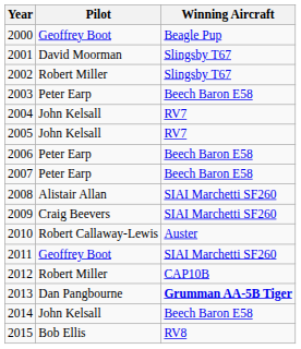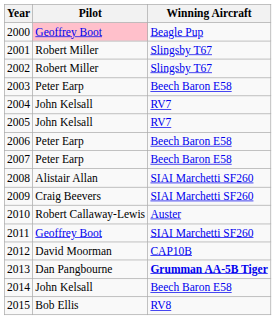 <table class="wikitable">
 <tr>
 <th>Year</th>
 <th>Pilot</th>
 <th>Winning Aircraft</th>
 </tr>
 <tr>
 <td>2000</td>
-<td><a href='#'>Geoffrey Boot</a></td>
+<td style="background: pink;"><a href='#'>Geoffrey Boot</a></td>
 <td><a href='#'>Beagle Pup</a></td>
 </tr>
 <tr>
 <td>2001</td>
-<td>David Moorman</td>
+<td>Robert Miller</td>
 <td><a href='#'>Slingsby T67</a></td>
 </tr>
 <tr>
 <td>2002</td>
 <td>Robert Miller</td>
 <td><a href='#'>Slingsby T67</a></td>
 </tr>
 <tr>
 <td>2003</td>
 <td>Peter Earp</td>
 <td><a href='#'>Beech Baron E58</a></td>
 </tr>
 <tr>
 <td>2004</td>
 <td>John Kelsall</td>
 <td><a href='#'>RV7</a></td>
 </tr>
 <tr>
 <td>2005</td>
 <td>John Kelsall</td>
 <td><a href='#'>RV7</a></td>
 </tr>
 <tr>
 <td>2006</td>
 <td>Peter Earp</td>
 <td><a href='#'>Beech Baron E58</a></td>
 </tr>
 <tr>
 <td>2007</td>
 <td>Peter Earp</td>
 <td><a href='#'>Beech Baron E58</a></td>
 </tr>
 <tr>
 <td>2008</td>
 <td>Alistair Allan</td>
 <td><a href='#'>SIAI Marchetti SF260</a></td>
 </tr>
 <tr>
 <td>2009</td>
 <td>Craig Beevers</td>
 <td><a href='#'>SIAI Marchetti SF260</a></td>
 </tr>
 <tr>
 <td>2010</td>
 <td>Robert Callaway-Lewis</td>
 <td><a href='#'>Auster</a></td>
 </tr>
 <tr>
 <td>2011</td>
 <td><a href='#'>Geoffrey Boot</a></td>
 <td><a href='#'>SIAI Marchetti SF260</a></td>
 </tr>
 <tr>
 <td>2012</td>
-<td>Robert Miller</td>
+<td>David Moorman</td>
 <td><a href='#'>CAP10B</a></td>
 </tr>
 <tr>
 <td>2013</td>
 <td>Dan Pangbourne</td>
 <td><strong><a href='#'>Grumman AA-5B Tiger</a></strong></td>
 </tr>
 <tr>
 <td>2014</td>
 <td>John Kelsall</td>
 <td><a href='#'>Beech Baron E58</a></td>
 </tr>
 <tr>
 <td>2015</td>
 <td>Bob Ellis</td>
 <td><a href='#'>RV8</a></td>
 </tr>
 </table>
